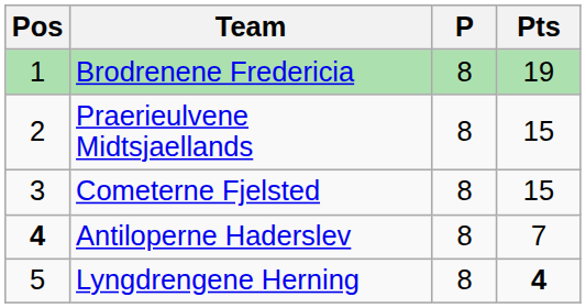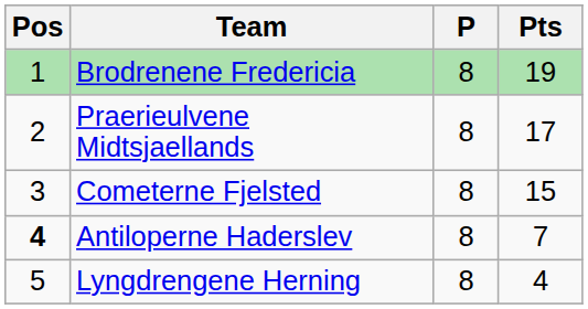 <table class="wikitable" style="font-size: 100%">
 <tr>
 <th width=20>Pos</th>
 <th width=200>Team</th>
 <th width=30>P</th>
 <th width=40>Pts</th>
 </tr>
 <tr align=center style="background:#ACE1AF;">
 <td>1</td>
 <td align="left"><a href='#'>Brodrenene Fredericia</a></td>
 <td>8</td>
 <td>19</td>
 </tr>
 <tr align=center>
 <td>2</td>
 <td align="left"><a href='#'>Praerieulvene Midtsjaellands</a></td>
 <td>8</td>
-<td>15</td>
+<td>17</td>
 </tr>
 <tr align=center>
 <td>3</td>
 <td align="left"><a href='#'>Cometerne Fjelsted</a></td>
 <td>8</td>
 <td>15</td>
 </tr>
 <tr align=center>
 <td><strong>4</strong></td>
 <td align="left"><a href='#'>Antiloperne Haderslev</a></td>
 <td>8</td>
 <td>7</td>
 </tr>
 <tr align=center>
 <td>5</td>
 <td align="left"><a href='#'>Lyngdrengene Herning</a></td>
 <td>8</td>
-<td><strong>4</strong></td>
+<td>4</td>
 </tr>
 </table>
